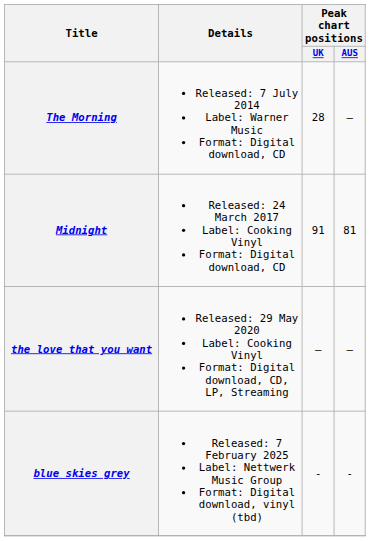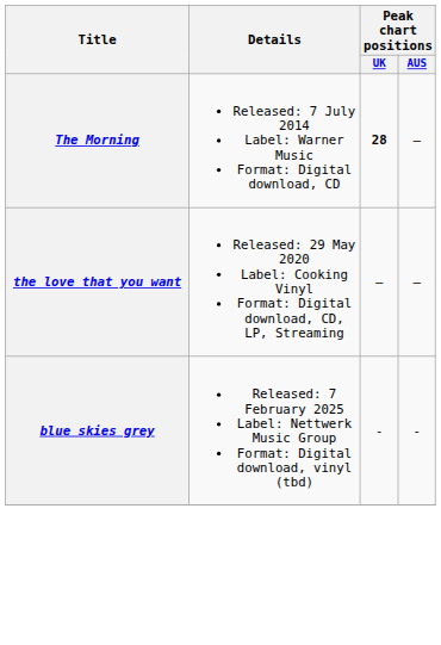 <table class="wikitable plainrowheaders" style="text-align:center;">
 <tr>
 <th scope="col" rowspan="2" style="width:14em;">Title</th>
 <th scope="col" rowspan="2" style="width:13em;">Details</th>
 <th scope="col" colspan="2">Peak chart positions</th>
 </tr>
 <tr>
 <th scope="col" style="width:3em;font-size:85%;"><a href='#'>UK</a><br></th>
 <th scope="col" style="width:3em;font-size:85%;"><a href='#'>AUS</a><br></th>
 </tr>
 <tr>
 <th scope="row"><em><a href='#'>The Morning</a></em></th>
 <td><br><ul><li>Released: 7 July 2014</li><li>Label: Warner Music</li><li>Format: Digital download, CD</li></ul></td>
-<td>28</td>
+<td><strong>28</strong></td>
 <td>—</td>
-</tr>
-<tr>
-<th scope="row"><em><a href='#'>Midnight</a></em></th>
-<td><br><ul><li>Released: 24 March 2017</li><li>Label: Cooking Vinyl</li><li>Format: Digital download, CD</li></ul></td>
-<td>91</td>
-<td>81</td>
 </tr>
 <tr>
 <th scope="row"><em><a href='#'>the love that you want</a></em></th>
 <td><br><ul><li>Released: 29 May 2020</li><li>Label: Cooking Vinyl</li><li>Format: Digital download, CD, LP, Streaming</li></ul></td>
 <td>—</td>
 <td>—</td>
 </tr>
 <tr>
 <th scope="row"><em><a href='#'>blue skies grey</a></em></th>
 <td><br><ul><li>Released: 7 February 2025</li><li>Label: Nettwerk Music Group</li><li>Format: Digital download, vinyl (tbd)</li></ul></td>
 <td>-</td>
 <td>-</td>
 </tr>
 <tr>
 </tr>
 </table>
